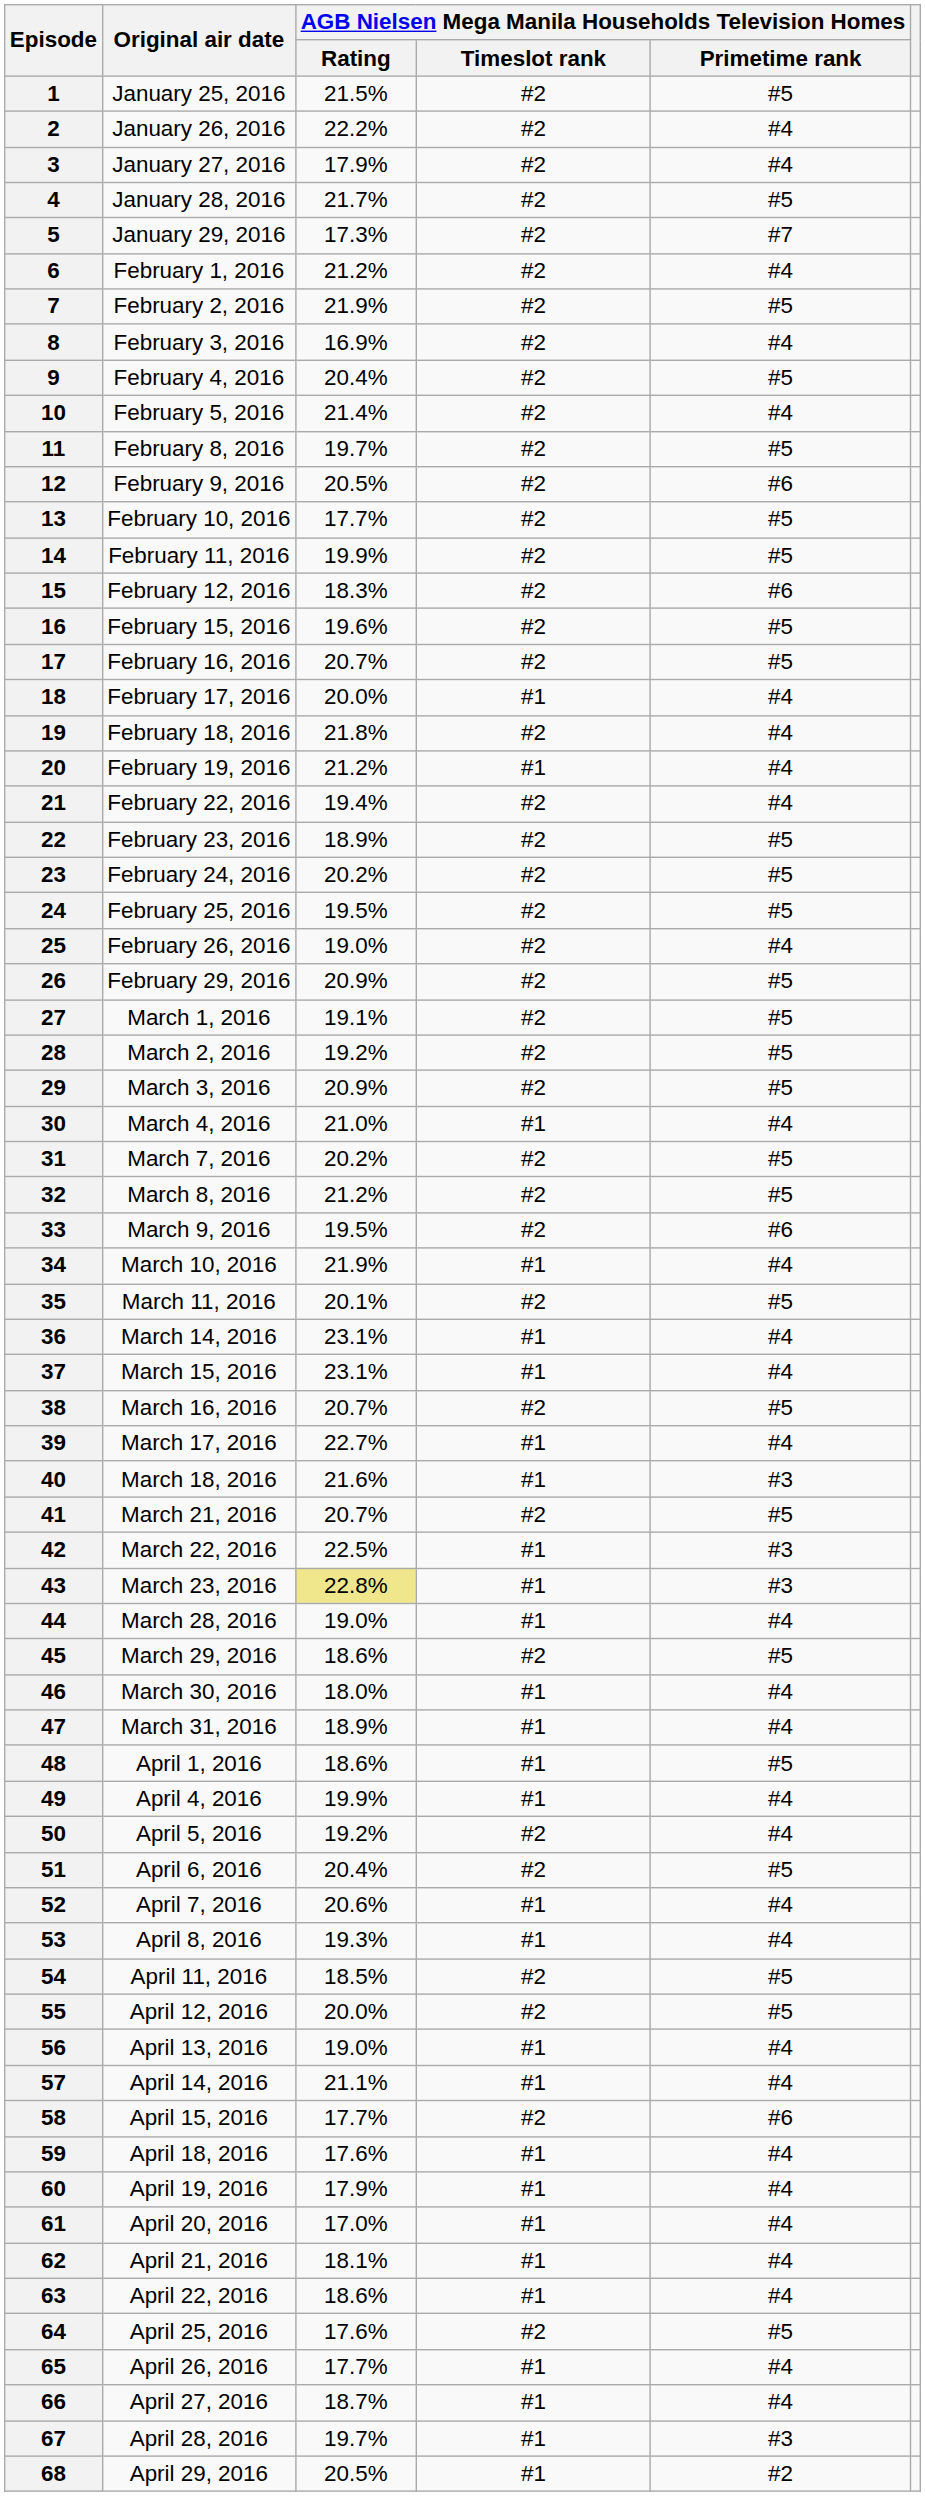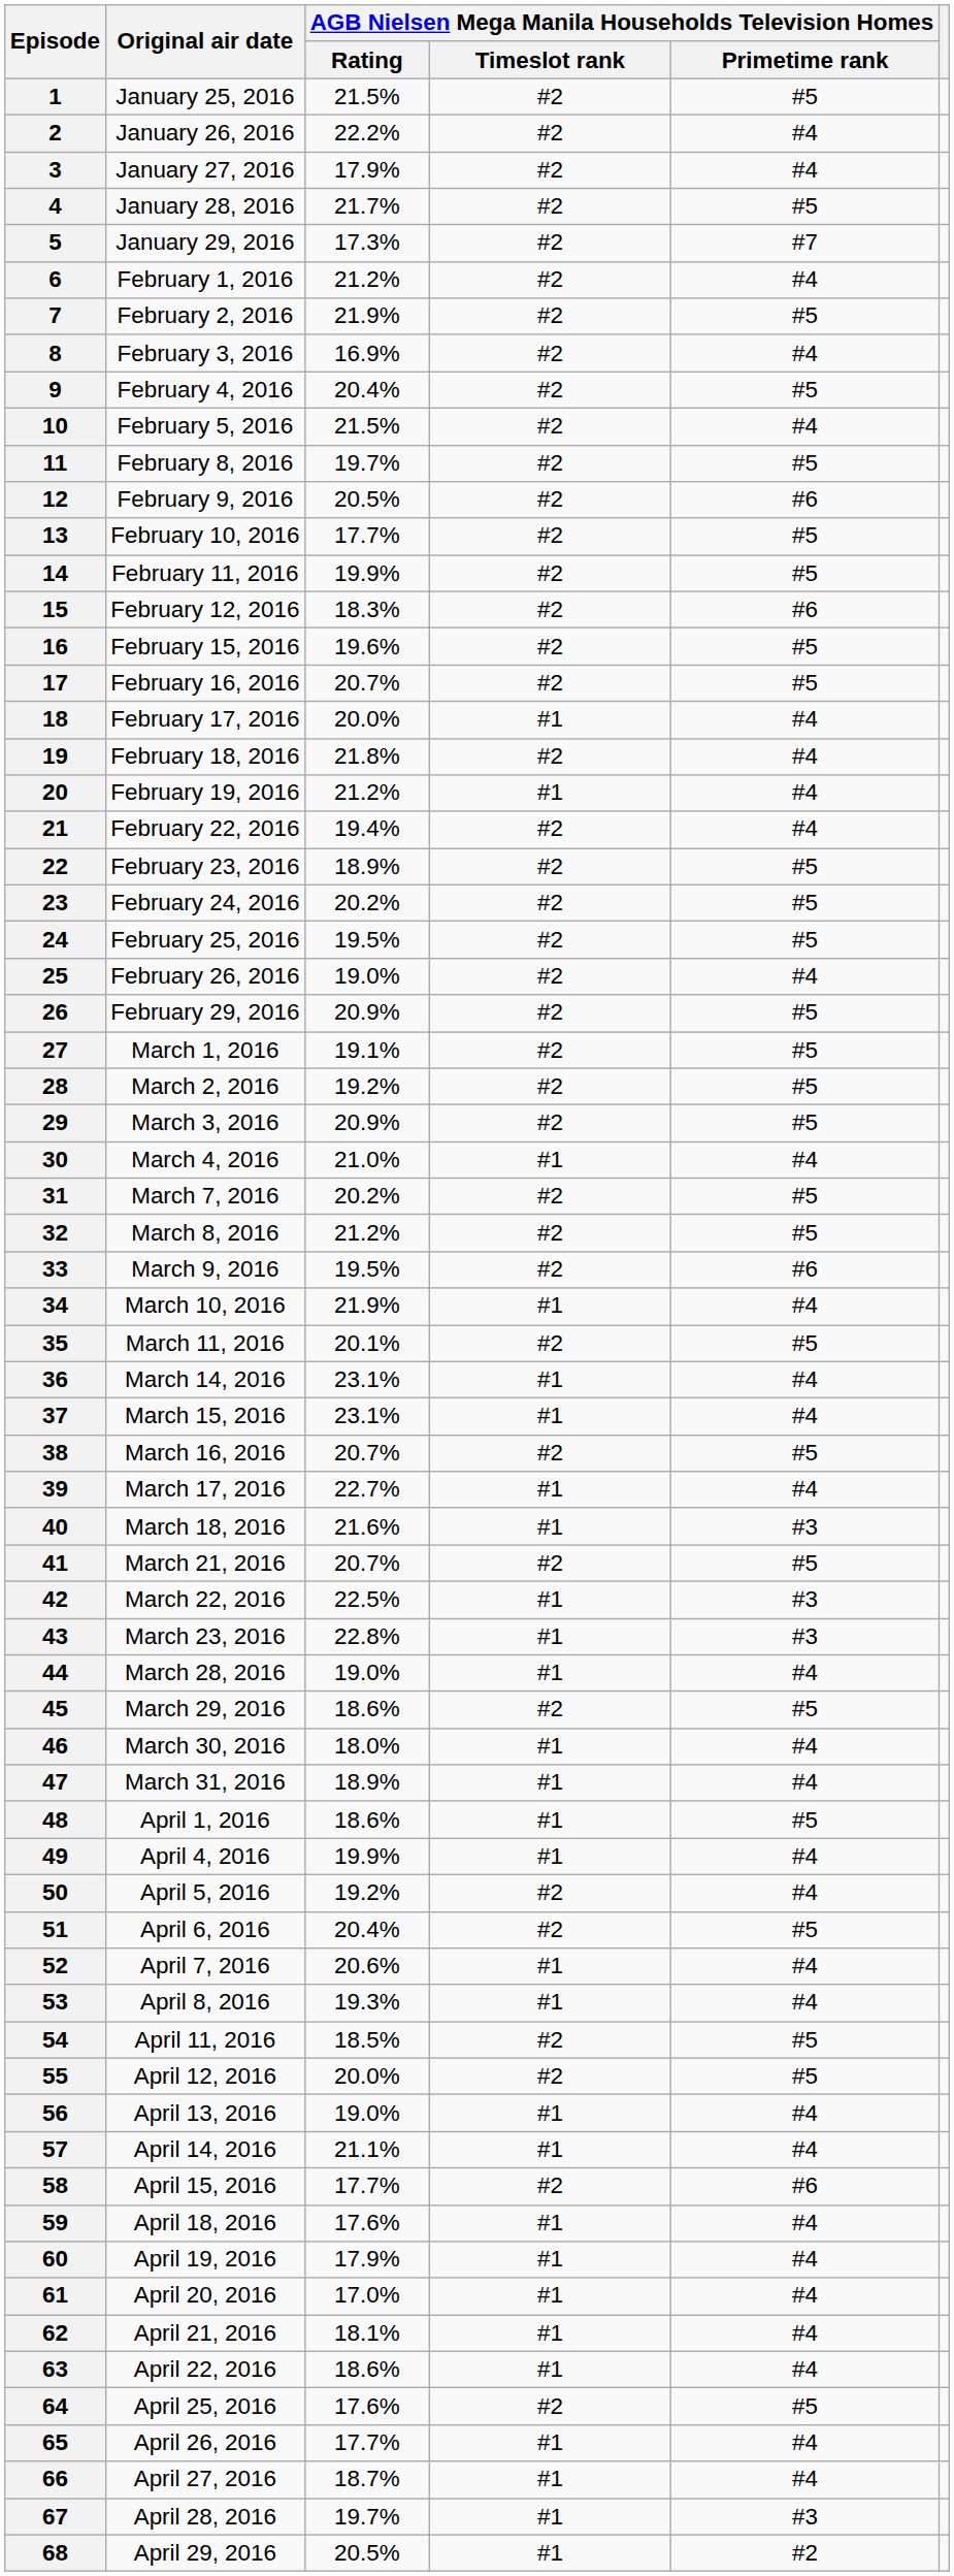 <table class="wikitable" style="text-align:center">
 <tr>
 <th rowspan=2>Episode</th>
 <th rowspan=2>Original air date</th>
 <th colspan=3><a href='#'>AGB Nielsen</a> Mega Manila Households Television Homes</th>
 <th rowspan=2></th>
 </tr>
 <tr>
 <th>Rating</th>
 <th>Timeslot rank</th>
 <th>Primetime rank</th>
 </tr>
 <tr>
 <th>1</th>
 <td>January 25, 2016</td>
 <td>21.5%</td>
 <td>#2</td>
 <td>#5</td>
 <td></td>
 </tr>
 <tr>
 <th>2</th>
 <td>January 26, 2016</td>
 <td>22.2%</td>
 <td>#2</td>
 <td>#4</td>
 <td></td>
 </tr>
 <tr>
 <th>3</th>
 <td>January 27, 2016</td>
 <td>17.9%</td>
 <td>#2</td>
 <td>#4</td>
 <td></td>
 </tr>
 <tr>
 <th>4</th>
 <td>January 28, 2016</td>
 <td>21.7%</td>
 <td>#2</td>
 <td>#5</td>
 <td></td>
 </tr>
 <tr>
 <th>5</th>
 <td>January 29, 2016</td>
 <td>17.3%</td>
 <td>#2</td>
 <td>#7</td>
 <td></td>
 </tr>
 <tr>
 <th>6</th>
 <td>February 1, 2016</td>
 <td>21.2%</td>
 <td>#2</td>
 <td>#4</td>
 <td></td>
 </tr>
 <tr>
 <th>7</th>
 <td>February 2, 2016</td>
 <td>21.9%</td>
 <td>#2</td>
 <td>#5</td>
 <td></td>
 </tr>
 <tr>
 <th>8</th>
 <td>February 3, 2016</td>
 <td>16.9%</td>
 <td>#2</td>
 <td>#4</td>
 <td></td>
 </tr>
 <tr>
 <th>9</th>
 <td>February 4, 2016</td>
 <td>20.4%</td>
 <td>#2</td>
 <td>#5</td>
 <td></td>
 </tr>
 <tr>
 <th>10</th>
 <td>February 5, 2016</td>
-<td>21.4%</td>
+<td>21.5%</td>
 <td>#2</td>
 <td>#4</td>
 <td></td>
 </tr>
 <tr>
 <th>11</th>
 <td>February 8, 2016</td>
 <td>19.7%</td>
 <td>#2</td>
 <td>#5</td>
 <td></td>
 </tr>
 <tr>
 <th>12</th>
 <td>February 9, 2016</td>
 <td>20.5%</td>
 <td>#2</td>
 <td>#6</td>
 <td></td>
 </tr>
 <tr>
 <th>13</th>
 <td>February 10, 2016</td>
 <td>17.7%</td>
 <td>#2</td>
 <td>#5</td>
 <td></td>
 </tr>
 <tr>
 <th>14</th>
 <td>February 11, 2016</td>
 <td>19.9%</td>
 <td>#2</td>
 <td>#5</td>
 <td></td>
 </tr>
 <tr>
 <th>15</th>
 <td>February 12, 2016</td>
 <td>18.3%</td>
 <td>#2</td>
 <td>#6</td>
 <td></td>
 </tr>
 <tr>
 <th>16</th>
 <td>February 15, 2016</td>
 <td>19.6%</td>
 <td>#2</td>
 <td>#5</td>
 <td></td>
 </tr>
 <tr>
 <th>17</th>
 <td>February 16, 2016</td>
 <td>20.7%</td>
 <td>#2</td>
 <td>#5</td>
 <td></td>
 </tr>
 <tr>
 <th>18</th>
 <td>February 17, 2016</td>
 <td>20.0%</td>
 <td>#1</td>
 <td>#4</td>
 <td></td>
 </tr>
 <tr>
 <th>19</th>
 <td>February 18, 2016</td>
 <td>21.8%</td>
 <td>#2</td>
 <td>#4</td>
 <td></td>
 </tr>
 <tr>
 <th>20</th>
 <td>February 19, 2016</td>
 <td>21.2%</td>
 <td>#1</td>
 <td>#4</td>
 <td></td>
 </tr>
 <tr>
 <th>21</th>
 <td>February 22, 2016</td>
 <td>19.4%</td>
 <td>#2</td>
 <td>#4</td>
 <td></td>
 </tr>
 <tr>
 <th>22</th>
 <td>February 23, 2016</td>
 <td>18.9%</td>
 <td>#2</td>
 <td>#5</td>
 <td></td>
 </tr>
 <tr>
 <th>23</th>
 <td>February 24, 2016</td>
 <td>20.2%</td>
 <td>#2</td>
 <td>#5</td>
 <td></td>
 </tr>
 <tr>
 <th>24</th>
 <td>February 25, 2016</td>
 <td>19.5%</td>
 <td>#2</td>
 <td>#5</td>
 <td></td>
 </tr>
 <tr>
 <th>25</th>
 <td>February 26, 2016</td>
 <td>19.0%</td>
 <td>#2</td>
 <td>#4</td>
 <td></td>
 </tr>
 <tr>
 <th>26</th>
 <td>February 29, 2016</td>
 <td>20.9%</td>
 <td>#2</td>
 <td>#5</td>
 <td></td>
 </tr>
 <tr>
 <th>27</th>
 <td>March 1, 2016</td>
 <td>19.1%</td>
 <td>#2</td>
 <td>#5</td>
 <td></td>
 </tr>
 <tr>
 <th>28</th>
 <td>March 2, 2016</td>
 <td>19.2%</td>
 <td>#2</td>
 <td>#5</td>
 <td></td>
 </tr>
 <tr>
 <th>29</th>
 <td>March 3, 2016</td>
 <td>20.9%</td>
 <td>#2</td>
 <td>#5</td>
 <td></td>
 </tr>
 <tr>
 <th>30</th>
 <td>March 4, 2016</td>
 <td>21.0%</td>
 <td>#1</td>
 <td>#4</td>
 <td></td>
 </tr>
 <tr>
 <th>31</th>
 <td>March 7, 2016</td>
 <td>20.2%</td>
 <td>#2</td>
 <td>#5</td>
 <td></td>
 </tr>
 <tr>
 <th>32</th>
 <td>March 8, 2016</td>
 <td>21.2%</td>
 <td>#2</td>
 <td>#5</td>
 <td></td>
 </tr>
 <tr>
 <th>33</th>
 <td>March 9, 2016</td>
 <td>19.5%</td>
 <td>#2</td>
 <td>#6</td>
 <td></td>
 </tr>
 <tr>
 <th>34</th>
 <td>March 10, 2016</td>
 <td>21.9%</td>
 <td>#1</td>
 <td>#4</td>
 <td></td>
 </tr>
 <tr>
 <th>35</th>
 <td>March 11, 2016</td>
 <td>20.1%</td>
 <td>#2</td>
 <td>#5</td>
 <td></td>
 </tr>
 <tr>
 <th>36</th>
 <td>March 14, 2016</td>
 <td>23.1%</td>
 <td>#1</td>
 <td>#4</td>
 <td></td>
 </tr>
 <tr>
 <th>37</th>
 <td>March 15, 2016</td>
 <td>23.1%</td>
 <td>#1</td>
 <td>#4</td>
 <td></td>
 </tr>
 <tr>
 <th>38</th>
 <td>March 16, 2016</td>
 <td>20.7%</td>
 <td>#2</td>
 <td>#5</td>
 <td></td>
 </tr>
 <tr>
 <th>39</th>
 <td>March 17, 2016</td>
 <td>22.7%</td>
 <td>#1</td>
 <td>#4</td>
 <td></td>
 </tr>
 <tr>
 <th>40</th>
 <td>March 18, 2016</td>
 <td>21.6%</td>
 <td>#1</td>
 <td>#3</td>
 <td></td>
 </tr>
 <tr>
 <th>41</th>
 <td>March 21, 2016</td>
 <td>20.7%</td>
 <td>#2</td>
 <td>#5</td>
 <td></td>
 </tr>
 <tr>
 <th>42</th>
 <td>March 22, 2016</td>
 <td>22.5%</td>
 <td>#1</td>
 <td>#3</td>
 <td></td>
 </tr>
 <tr>
 <th>43</th>
 <td>March 23, 2016</td>
-<td style="background: khaki;">22.8%</td>
+<td>22.8%</td>
 <td>#1</td>
 <td>#3</td>
 <td></td>
 </tr>
 <tr>
 <th>44</th>
 <td>March 28, 2016</td>
 <td>19.0%</td>
 <td>#1</td>
 <td>#4</td>
 <td></td>
 </tr>
 <tr>
 <th>45</th>
 <td>March 29, 2016</td>
 <td>18.6%</td>
 <td>#2</td>
 <td>#5</td>
 <td></td>
 </tr>
 <tr>
 <th>46</th>
 <td>March 30, 2016</td>
 <td>18.0%</td>
 <td>#1</td>
 <td>#4</td>
 <td></td>
 </tr>
 <tr>
 <th>47</th>
 <td>March 31, 2016</td>
 <td>18.9%</td>
 <td>#1</td>
 <td>#4</td>
 <td></td>
 </tr>
 <tr>
 <th>48</th>
 <td>April 1, 2016</td>
 <td>18.6%</td>
 <td>#1</td>
 <td>#5</td>
 <td></td>
 </tr>
 <tr>
 <th>49</th>
 <td>April 4, 2016</td>
 <td>19.9%</td>
 <td>#1</td>
 <td>#4</td>
 <td></td>
 </tr>
 <tr>
 <th>50</th>
 <td>April 5, 2016</td>
 <td>19.2%</td>
 <td>#2</td>
 <td>#4</td>
 <td></td>
 </tr>
 <tr>
 <th>51</th>
 <td>April 6, 2016</td>
 <td>20.4%</td>
 <td>#2</td>
 <td>#5</td>
 <td></td>
 </tr>
 <tr>
 <th>52</th>
 <td>April 7, 2016</td>
 <td>20.6%</td>
 <td>#1</td>
 <td>#4</td>
 <td></td>
 </tr>
 <tr>
 <th>53</th>
 <td>April 8, 2016</td>
 <td>19.3%</td>
 <td>#1</td>
 <td>#4</td>
 <td></td>
 </tr>
 <tr>
 <th>54</th>
 <td>April 11, 2016</td>
 <td>18.5%</td>
 <td>#2</td>
 <td>#5</td>
 <td></td>
 </tr>
 <tr>
 <th>55</th>
 <td>April 12, 2016</td>
 <td>20.0%</td>
 <td>#2</td>
 <td>#5</td>
 <td></td>
 </tr>
 <tr>
 <th>56</th>
 <td>April 13, 2016</td>
 <td>19.0%</td>
 <td>#1</td>
 <td>#4</td>
 <td></td>
 </tr>
 <tr>
 <th>57</th>
 <td>April 14, 2016</td>
 <td>21.1%</td>
 <td>#1</td>
 <td>#4</td>
 <td></td>
 </tr>
 <tr>
 <th>58</th>
 <td>April 15, 2016</td>
 <td>17.7%</td>
 <td>#2</td>
 <td>#6</td>
 <td></td>
 </tr>
 <tr>
 <th>59</th>
 <td>April 18, 2016</td>
 <td>17.6%</td>
 <td>#1</td>
 <td>#4</td>
 <td></td>
 </tr>
 <tr>
 <th>60</th>
 <td>April 19, 2016</td>
 <td>17.9%</td>
 <td>#1</td>
 <td>#4</td>
 <td></td>
 </tr>
 <tr>
 <th>61</th>
 <td>April 20, 2016</td>
 <td>17.0%</td>
 <td>#1</td>
 <td>#4</td>
 <td></td>
 </tr>
 <tr>
 <th>62</th>
 <td>April 21, 2016</td>
 <td>18.1%</td>
 <td>#1</td>
 <td>#4</td>
 <td></td>
 </tr>
 <tr>
 <th>63</th>
 <td>April 22, 2016</td>
 <td>18.6%</td>
 <td>#1</td>
 <td>#4</td>
 <td></td>
 </tr>
 <tr>
 <th>64</th>
 <td>April 25, 2016</td>
 <td>17.6%</td>
 <td>#2</td>
 <td>#5</td>
 <td></td>
 </tr>
 <tr>
 <th>65</th>
 <td>April 26, 2016</td>
 <td>17.7%</td>
 <td>#1</td>
 <td>#4</td>
 <td></td>
 </tr>
 <tr>
 <th>66</th>
 <td>April 27, 2016</td>
 <td>18.7%</td>
 <td>#1</td>
 <td>#4</td>
 <td></td>
 </tr>
 <tr>
 <th>67</th>
 <td>April 28, 2016</td>
 <td>19.7%</td>
 <td>#1</td>
 <td>#3</td>
 <td></td>
 </tr>
 <tr>
 <th>68</th>
 <td>April 29, 2016</td>
 <td>20.5%</td>
 <td>#1</td>
 <td>#2</td>
 <td></td>
 </tr>
 </table>
